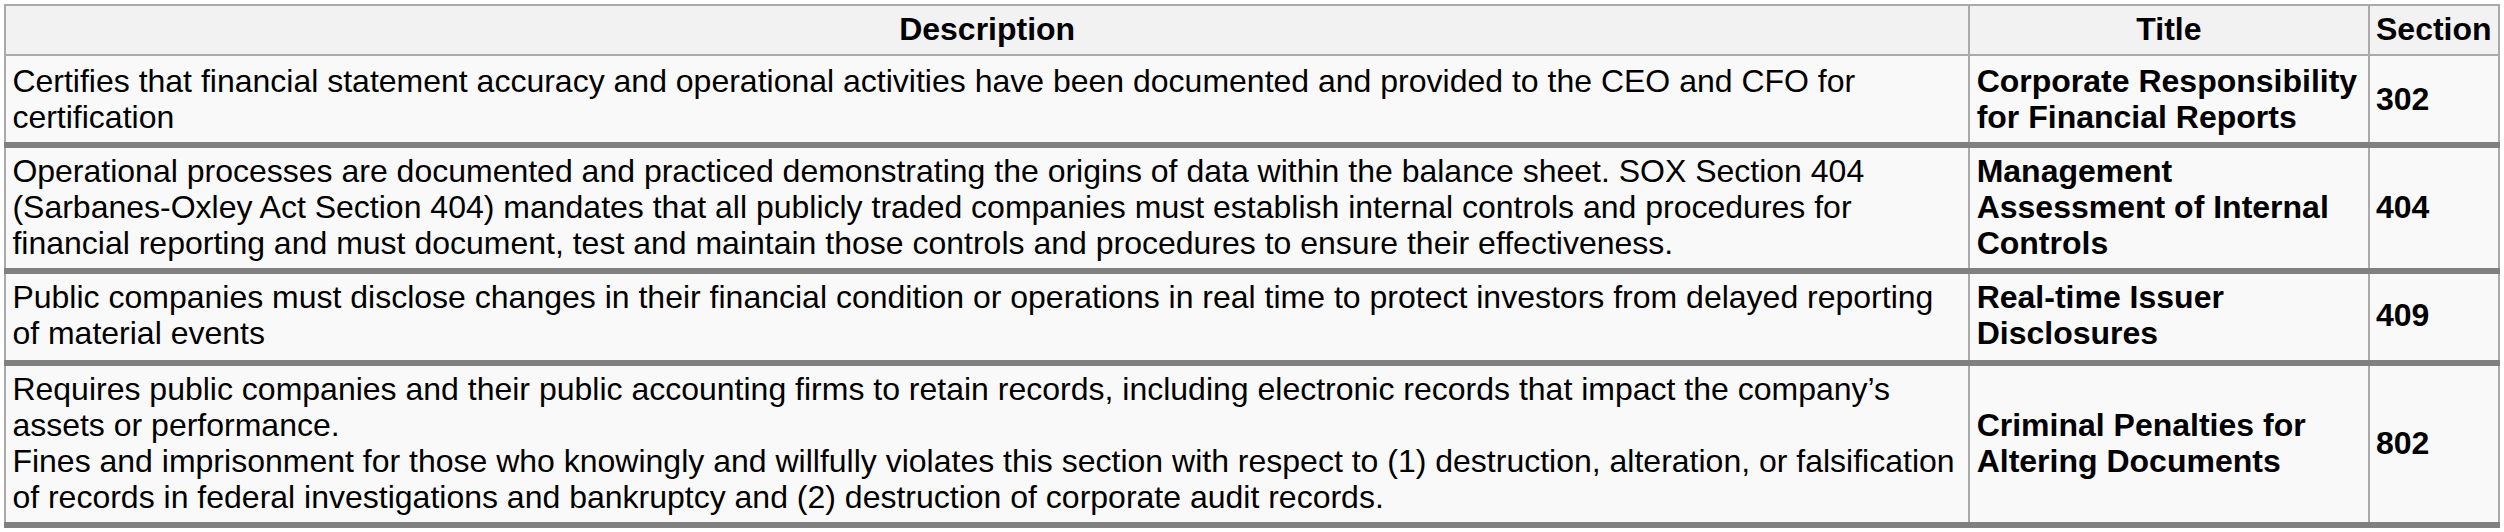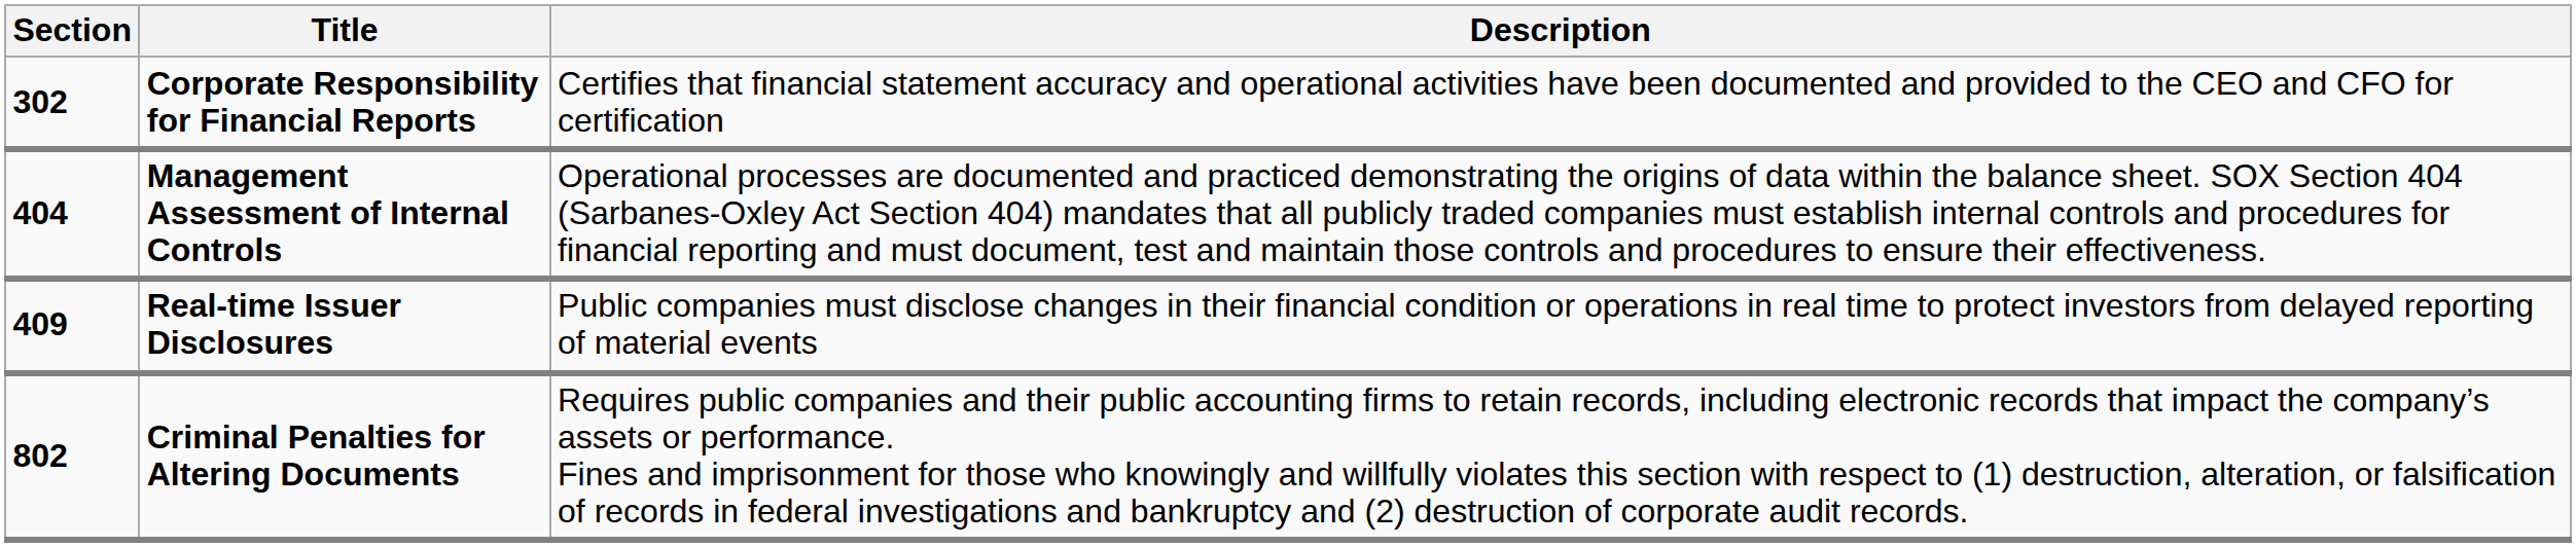 <table class="wikitable">
 <tr>
+<th>Section</th>
+<th>Title</th>
 <th>Description</th>
-<th>Title</th>
-<th>Section</th>
 </tr>
 <tr>
+<td style="border-bottom:3px solid grey;"><strong>302</strong></td>
+<td style="border-bottom:3px solid grey;"><strong>Corporate Responsibility for Financial Reports</strong></td>
 <td style="border-bottom:3px solid grey;">Certifies that financial statement accuracy and operational activities have been documented and provided to the CEO and CFO for certification</td>
-<td style="border-bottom:3px solid grey;"><strong>Corporate Responsibility for Financial Reports</strong></td>
-<td style="border-bottom:3px solid grey;"><strong>302</strong></td>
 </tr>
 <tr>
+<td style="border-bottom:3px solid grey;"><strong>404</strong></td>
+<td style="border-bottom:3px solid grey;"><strong>Management Assessment of Internal Controls</strong></td>
 <td style="border-bottom:3px solid grey;">Operational processes are documented and practiced demonstrating the origins of data within the balance sheet. SOX Section 404 (Sarbanes-Oxley Act Section 404) mandates that all publicly traded companies must establish internal controls and procedures for financial reporting and must document, test and maintain those controls and procedures to ensure their effectiveness.</td>
-<td style="border-bottom:3px solid grey;"><strong>Management Assessment of Internal Controls</strong></td>
-<td style="border-bottom:3px solid grey;"><strong>404</strong></td>
 </tr>
 <tr>
+<td style="border-bottom:3px solid grey;"><strong>409</strong></td>
+<td style="border-bottom:3px solid grey;"><strong>Real-time Issuer Disclosures</strong></td>
 <td style="border-bottom:3px solid grey;">Public companies must disclose changes in their financial condition or operations in real time to protect investors from delayed reporting of material events</td>
-<td style="border-bottom:3px solid grey;"><strong>Real-time Issuer Disclosures</strong></td>
-<td style="border-bottom:3px solid grey;"><strong>409</strong></td>
 </tr>
 <tr>
+<td style="border-bottom:3px solid grey;"><strong>802</strong></td>
+<td style="border-bottom:3px solid grey;"><strong>Criminal Penalties for Altering Documents</strong></td>
 <td style="border-bottom:3px solid grey;">Requires public companies and their public accounting firms to retain records, including electronic records that impact the company’s assets or performance.<br>Fines and imprisonment for those who knowingly and willfully violates this section with respect to (1) destruction, alteration, or falsification of records in federal investigations and bankruptcy and (2) destruction of corporate audit records.</td>
-<td style="border-bottom:3px solid grey;"><strong>Criminal Penalties for Altering Documents</strong></td>
-<td style="border-bottom:3px solid grey;"><strong>802</strong></td>
 </tr>
 </table>
